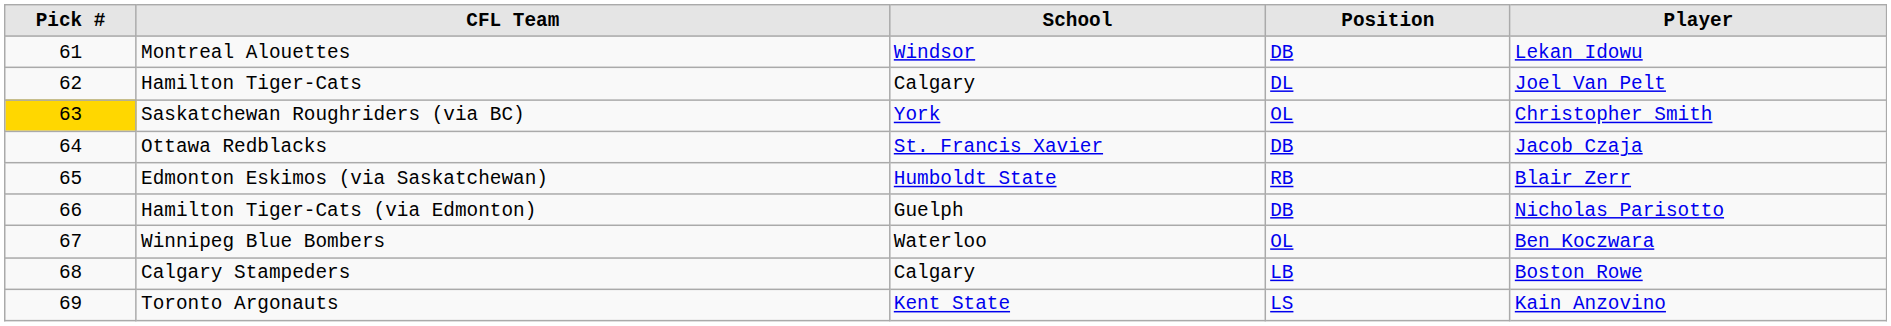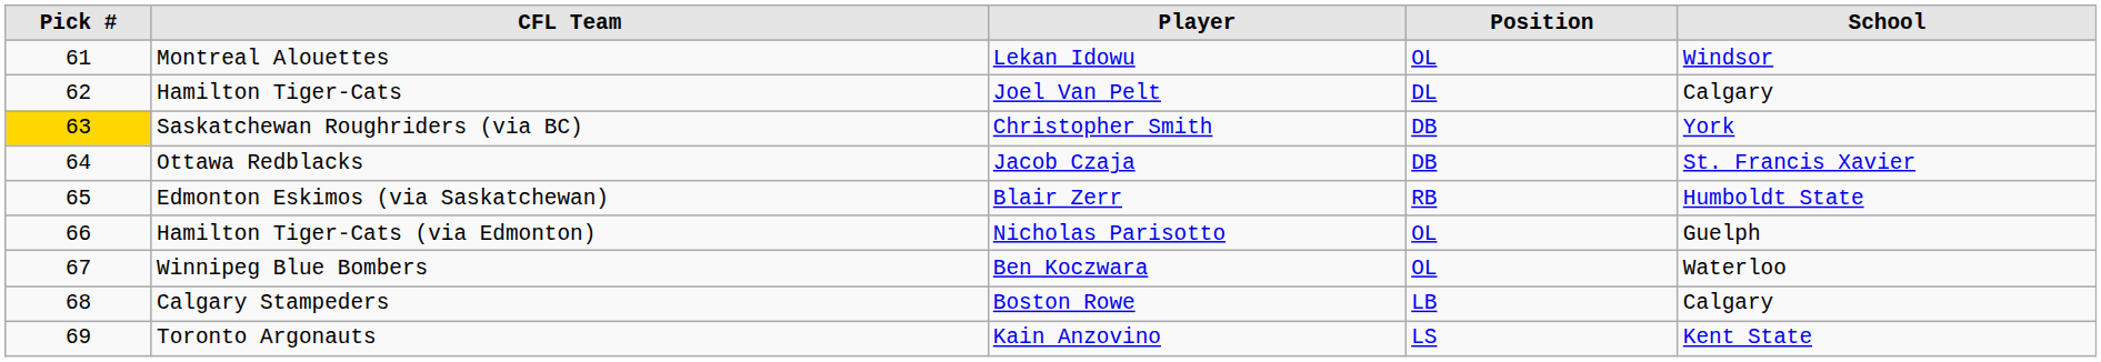 <table class="wikitable" style="width: 100%">
 <tr>
 <th style="background:#E5E5E5;" width=7%>Pick #</th>
 <th width=40% style="background:#E5E5E5;">CFL Team</th>
+<th width=20% style="background:#E5E5E5;">Player</th>
+<th width=13% style="background:#E5E5E5;">Position</th>
 <th width=20% style="background:#E5E5E5;">School</th>
-<th width=13% style="background:#E5E5E5;">Position</th>
-<th width=20% style="background:#E5E5E5;">Player</th>
 </tr>
 <tr>
 <td align=center>61</td>
 <td>Montreal Alouettes</td>
+<td><a href='#'>Lekan Idowu</a></td>
+<td><a href='#'>OL</a></td>
 <td><a href='#'>Windsor</a></td>
-<td><a href='#'>DB</a></td>
-<td><a href='#'>Lekan Idowu</a></td>
 </tr>
 <tr>
 <td align=center>62</td>
 <td>Hamilton Tiger-Cats</td>
+<td><a href='#'>Joel Van Pelt</a></td>
+<td><a href='#'>DL</a></td>
 <td>Calgary</td>
-<td><a href='#'>DL</a></td>
-<td><a href='#'>Joel Van Pelt</a></td>
 </tr>
 <tr>
 <td align=center style="background: gold;">63</td>
 <td>Saskatchewan Roughriders (via BC)</td>
+<td><a href='#'>Christopher Smith</a></td>
+<td><a href='#'>DB</a></td>
 <td><a href='#'>York</a></td>
-<td><a href='#'>OL</a></td>
-<td><a href='#'>Christopher Smith</a></td>
 </tr>
 <tr>
 <td align=center>64</td>
 <td>Ottawa Redblacks</td>
+<td><a href='#'>Jacob Czaja</a></td>
+<td><a href='#'>DB</a></td>
 <td><a href='#'>St. Francis Xavier</a></td>
-<td><a href='#'>DB</a></td>
-<td><a href='#'>Jacob Czaja</a></td>
 </tr>
 <tr>
 <td align=center>65</td>
 <td>Edmonton Eskimos (via Saskatchewan)</td>
+<td><a href='#'>Blair Zerr</a></td>
+<td><a href='#'>RB</a></td>
 <td><a href='#'>Humboldt State</a></td>
-<td><a href='#'>RB</a></td>
-<td><a href='#'>Blair Zerr</a></td>
 </tr>
 <tr>
 <td align=center>66</td>
 <td>Hamilton Tiger-Cats (via Edmonton)</td>
+<td><a href='#'>Nicholas Parisotto</a></td>
+<td><a href='#'>OL</a></td>
 <td>Guelph</td>
-<td><a href='#'>DB</a></td>
-<td><a href='#'>Nicholas Parisotto</a></td>
 </tr>
 <tr>
 <td align=center>67</td>
 <td>Winnipeg Blue Bombers</td>
+<td><a href='#'>Ben Koczwara</a></td>
+<td><a href='#'>OL</a></td>
 <td>Waterloo</td>
-<td><a href='#'>OL</a></td>
-<td><a href='#'>Ben Koczwara</a></td>
 </tr>
 <tr>
 <td align=center>68</td>
 <td>Calgary Stampeders</td>
+<td><a href='#'>Boston Rowe</a></td>
+<td><a href='#'>LB</a></td>
 <td>Calgary</td>
-<td><a href='#'>LB</a></td>
-<td><a href='#'>Boston Rowe</a></td>
 </tr>
 <tr>
 <td align=center>69</td>
 <td>Toronto Argonauts</td>
+<td><a href='#'>Kain Anzovino</a></td>
+<td><a href='#'>LS</a></td>
 <td><a href='#'>Kent State</a></td>
-<td><a href='#'>LS</a></td>
-<td><a href='#'>Kain Anzovino</a></td>
 </tr>
 </table>
